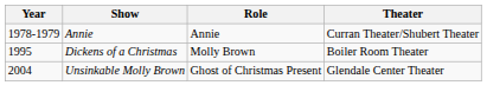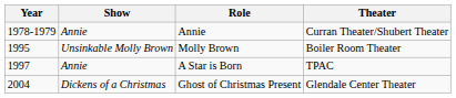 <table class="wikitable sortable">
 <tr>
 <th>Year</th>
 <th>Show</th>
 <th>Role</th>
 <th>Theater</th>
 </tr>
 <tr>
 <td>1978-1979</td>
 <td><em>Annie</em></td>
 <td>Annie</td>
 <td>Curran Theater/Shubert Theater</td>
 </tr>
 <tr>
 <td>1995</td>
-<td><em>Dickens of a Christmas</em></td>
+<td><em>Unsinkable Molly Brown</em></td>
 <td>Molly Brown</td>
 <td>Boiler Room Theater</td>
 </tr>
 <tr>
+<td>1997</td>
+<td><em>Annie</em></td>
+<td>A Star is Born</td>
+<td>TPAC</td>
+</tr>
+<tr>
 <td>2004</td>
-<td><em>Unsinkable Molly Brown</em></td>
+<td><em>Dickens of a Christmas</em></td>
 <td>Ghost of Christmas Present</td>
 <td>Glendale Center Theater</td>
 </tr>
 </table>
